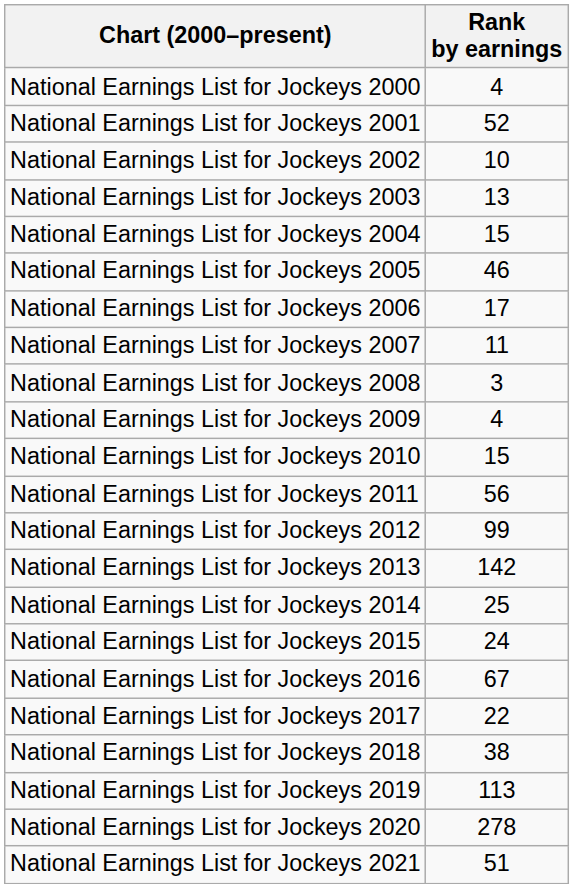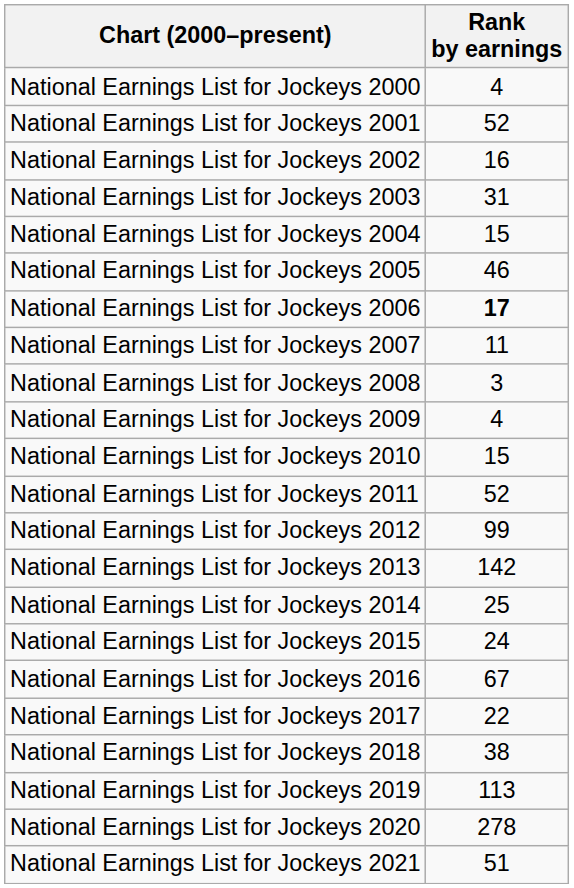 <table class="wikitable sortable">
 <tr>
 <th>Chart (2000–present)</th>
 <th>Rank<br>by earnings</th>
 </tr>
 <tr>
 <td>National Earnings List for Jockeys 2000</td>
 <td style="text-align:center;">4</td>
 </tr>
 <tr>
 <td>National Earnings List for Jockeys 2001</td>
 <td style="text-align:center;">52</td>
 </tr>
 <tr>
 <td>National Earnings List for Jockeys 2002</td>
-<td style="text-align:center;">10</td>
+<td style="text-align:center;">16</td>
 </tr>
 <tr>
 <td>National Earnings List for Jockeys 2003</td>
-<td style="text-align:center;">13</td>
+<td style="text-align:center;">31</td>
 </tr>
 <tr>
 <td>National Earnings List for Jockeys 2004</td>
 <td style="text-align:center;">15</td>
 </tr>
 <tr>
 <td>National Earnings List for Jockeys 2005</td>
 <td style="text-align:center;">46</td>
 </tr>
 <tr>
 <td>National Earnings List for Jockeys 2006</td>
-<td style="text-align:center;">17</td>
+<td style="text-align:center;"><strong>17</strong></td>
 </tr>
 <tr>
 <td>National Earnings List for Jockeys 2007</td>
 <td style="text-align:center;">11</td>
 </tr>
 <tr>
 <td>National Earnings List for Jockeys 2008</td>
 <td style="text-align:center;">3</td>
 </tr>
 <tr>
 <td>National Earnings List for Jockeys 2009</td>
 <td style="text-align:center;">4</td>
 </tr>
 <tr>
 <td>National Earnings List for Jockeys 2010</td>
 <td style="text-align:center;">15</td>
 </tr>
 <tr>
 <td>National Earnings List for Jockeys 2011</td>
-<td style="text-align:center;">56</td>
+<td style="text-align:center;">52</td>
 </tr>
 <tr>
 <td>National Earnings List for Jockeys 2012</td>
 <td style="text-align:center;">99</td>
 </tr>
 <tr>
 <td>National Earnings List for Jockeys 2013</td>
 <td style="text-align:center;">142</td>
 </tr>
 <tr>
 <td>National Earnings List for Jockeys 2014</td>
 <td style="text-align:center;">25</td>
 </tr>
 <tr>
 <td>National Earnings List for Jockeys 2015</td>
 <td style="text-align:center;">24</td>
 </tr>
 <tr>
 <td>National Earnings List for Jockeys 2016</td>
 <td style="text-align:center;">67</td>
 </tr>
 <tr>
 <td>National Earnings List for Jockeys 2017</td>
 <td style="text-align:center;">22</td>
 </tr>
 <tr>
 <td>National Earnings List for Jockeys 2018</td>
 <td style="text-align:center;">38</td>
 </tr>
 <tr>
 <td>National Earnings List for Jockeys 2019</td>
 <td style="text-align:center;">113</td>
 </tr>
 <tr>
 <td>National Earnings List for Jockeys 2020</td>
 <td style="text-align:center;">278</td>
 </tr>
 <tr>
 <td>National Earnings List for Jockeys 2021</td>
 <td style="text-align:center;">51</td>
 </tr>
 </table>
